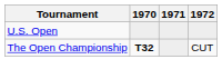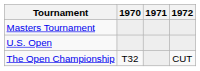 <table class="wikitable" style="font-size:95%;text-align:center;">
 <tr>
 <th>Tournament</th>
 <th>1970</th>
 <th>1971</th>
 <th>1972</th>
+</tr>
+<tr>
+<td align=left><a href='#'>Masters Tournament</a></td>
+<td style="background:#eeeeee;"></td>
+<td style="background:#eeeeee;"></td>
+<td style="background:#eeeeee;"></td>
 </tr>
 <tr>
 <td align=left><a href='#'>U.S. Open</a></td>
 <td style="background:#eeeeee;"></td>
 <td style="background:#eeeeee;"></td>
 <td style="background:#eeeeee;"></td>
 </tr>
 <tr>
 <td align=left><a href='#'>The Open Championship</a></td>
-<td><strong>T32</strong></td>
+<td>T32</td>
 <td style="background:#eeeeee;"></td>
 <td>CUT</td>
 </tr>
 </table>
